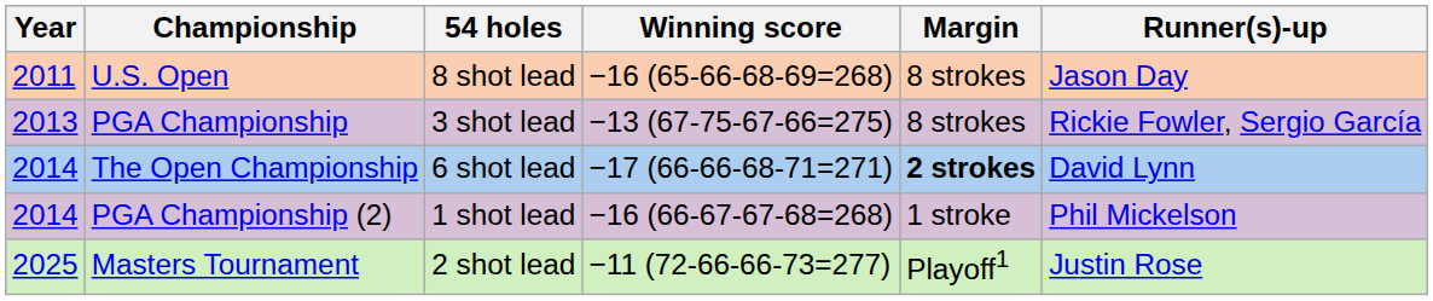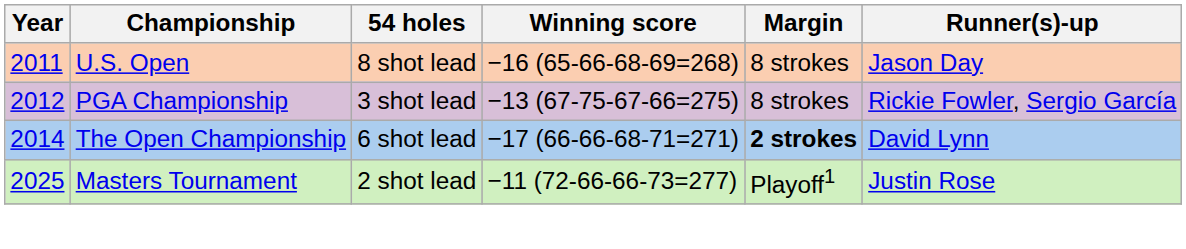 <table class="wikitable">
 <tr>
 <th>Year</th>
 <th>Championship</th>
 <th>54 holes</th>
 <th>Winning score</th>
 <th>Margin</th>
 <th>Runner(s)-up</th>
 </tr>
 <tr style="background:#fbceb1;">
 <td><a href='#'>2011</a></td>
 <td><a href='#'>U.S. Open</a></td>
 <td>8 shot lead</td>
 <td>−16 (65-66-68-69=268)</td>
 <td>8 strokes</td>
 <td> <a href='#'>Jason Day</a></td>
 </tr>
 <tr style="background:thistle;">
-<td><a href='#'>2013</a></td>
+<td><a href='#'>2012</a></td>
 <td><a href='#'>PGA Championship</a></td>
 <td>3 shot lead</td>
 <td>−13 (67-75-67-66=275)</td>
 <td>8 strokes</td>
 <td> <a href='#'>Rickie Fowler</a>,  <a href='#'>Sergio García</a></td>
 </tr>
 <tr style="background:#abcdef;">
 <td><a href='#'>2014</a></td>
 <td><a href='#'>The Open Championship</a></td>
 <td>6 shot lead</td>
 <td>−17 (66-66-68-71=271)</td>
 <td><strong>2 strokes</strong></td>
 <td> <a href='#'>David Lynn</a></td>
 </tr>
-<tr style="background:thistle;">
-<td><a href='#'>2014</a></td>
-<td><a href='#'>PGA Championship</a> (2)</td>
-<td>1 shot lead</td>
-<td>−16 (66-67-67-68=268)</td>
-<td>1 stroke</td>
-<td> <a href='#'>Phil Mickelson</a></td>
-</tr>
 <tr style="background:#d0f0c0;">
 <td><a href='#'>2025</a></td>
 <td><a href='#'>Masters Tournament</a></td>
 <td>2 shot lead</td>
 <td>−11 (72-66-66-73=277)</td>
 <td>Playoff<sup>1</sup></td>
 <td> <a href='#'>Justin Rose</a></td>
 </tr>
 </table>
